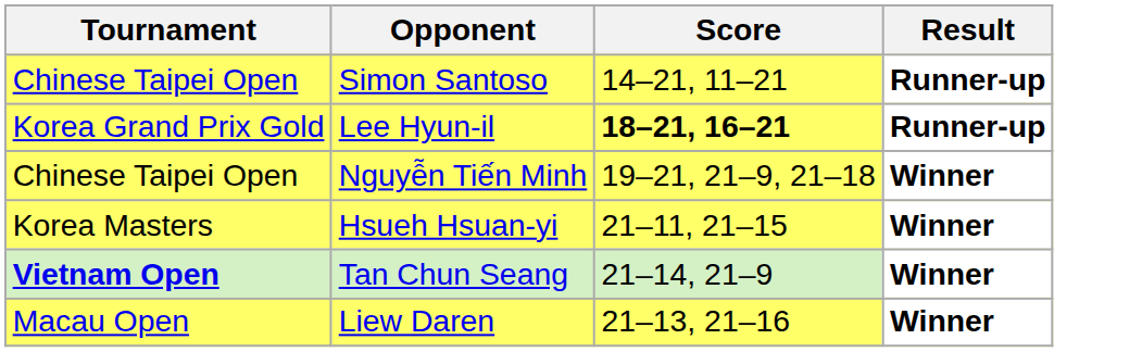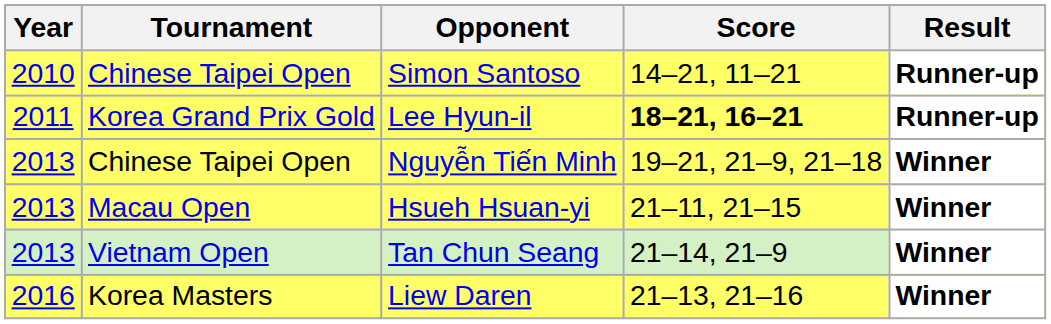 <table class="sortable wikitable" style="font-size: 90%;">
 <tr>
+<th>Year</th>
 <th>Tournament</th>
 <th>Opponent</th>
 <th>Score</th>
 <th>Result</th>
 </tr>
 <tr style="background:#FFFF67">
+<td align="center"><a href='#'>2010</a></td>
 <td align="left"><a href='#'>Chinese Taipei Open</a></td>
 <td align="left"> <a href='#'>Simon Santoso</a></td>
 <td align="left">14–21, 11–21</td>
 <td style="text-align:left; background:white"> <strong>Runner-up</strong></td>
 </tr>
 <tr style="background:#FFFF67">
+<td align="center"><a href='#'>2011</a></td>
 <td align="left"><a href='#'>Korea Grand Prix Gold</a></td>
 <td align="left"> <a href='#'>Lee Hyun-il</a></td>
 <td align="left"><strong>18–21, 16–21</strong></td>
 <td style="text-align:left; background:white"> <strong>Runner-up</strong></td>
 </tr>
 <tr style="background:#FFFF67">
+<td align="center"><a href='#'>2013</a></td>
 <td align="left">Chinese Taipei Open</td>
 <td align="left"> <a href='#'>Nguyễn Tiến Minh</a></td>
 <td align="left">19–21, 21–9, 21–18</td>
 <td style="text-align:left; background:white"> <strong>Winner</strong></td>
 </tr>
 <tr style="background:#FFFF67">
-<td align="left">Korea Masters</td>
+<td align="center"><a href='#'>2013</a></td>
+<td align="left"><a href='#'>Macau Open</a></td>
 <td align="left"> <a href='#'>Hsueh Hsuan-yi</a></td>
 <td align="left">21–11, 21–15</td>
 <td style="text-align:left; background:white"> <strong>Winner</strong></td>
 </tr>
 <tr style="background:#D4F1C5">
-<td align="left"><strong><a href='#'>Vietnam Open</a></strong></td>
+<td align="center"><a href='#'>2013</a></td>
+<td align="left"><a href='#'>Vietnam Open</a></td>
 <td align="left"> <a href='#'>Tan Chun Seang</a></td>
 <td align="left">21–14, 21–9</td>
 <td style="text-align:left; background:white"> <strong>Winner</strong></td>
 </tr>
 <tr style="background:#FFFF67">
-<td align="left"><a href='#'>Macau Open</a></td>
+<td align="center"><a href='#'>2016</a></td>
+<td align="left">Korea Masters</td>
 <td align="left"> <a href='#'>Liew Daren</a></td>
 <td align="left">21–13, 21–16</td>
 <td style="text-align:left; background:white"> <strong>Winner</strong></td>
 </tr>
 </table>
